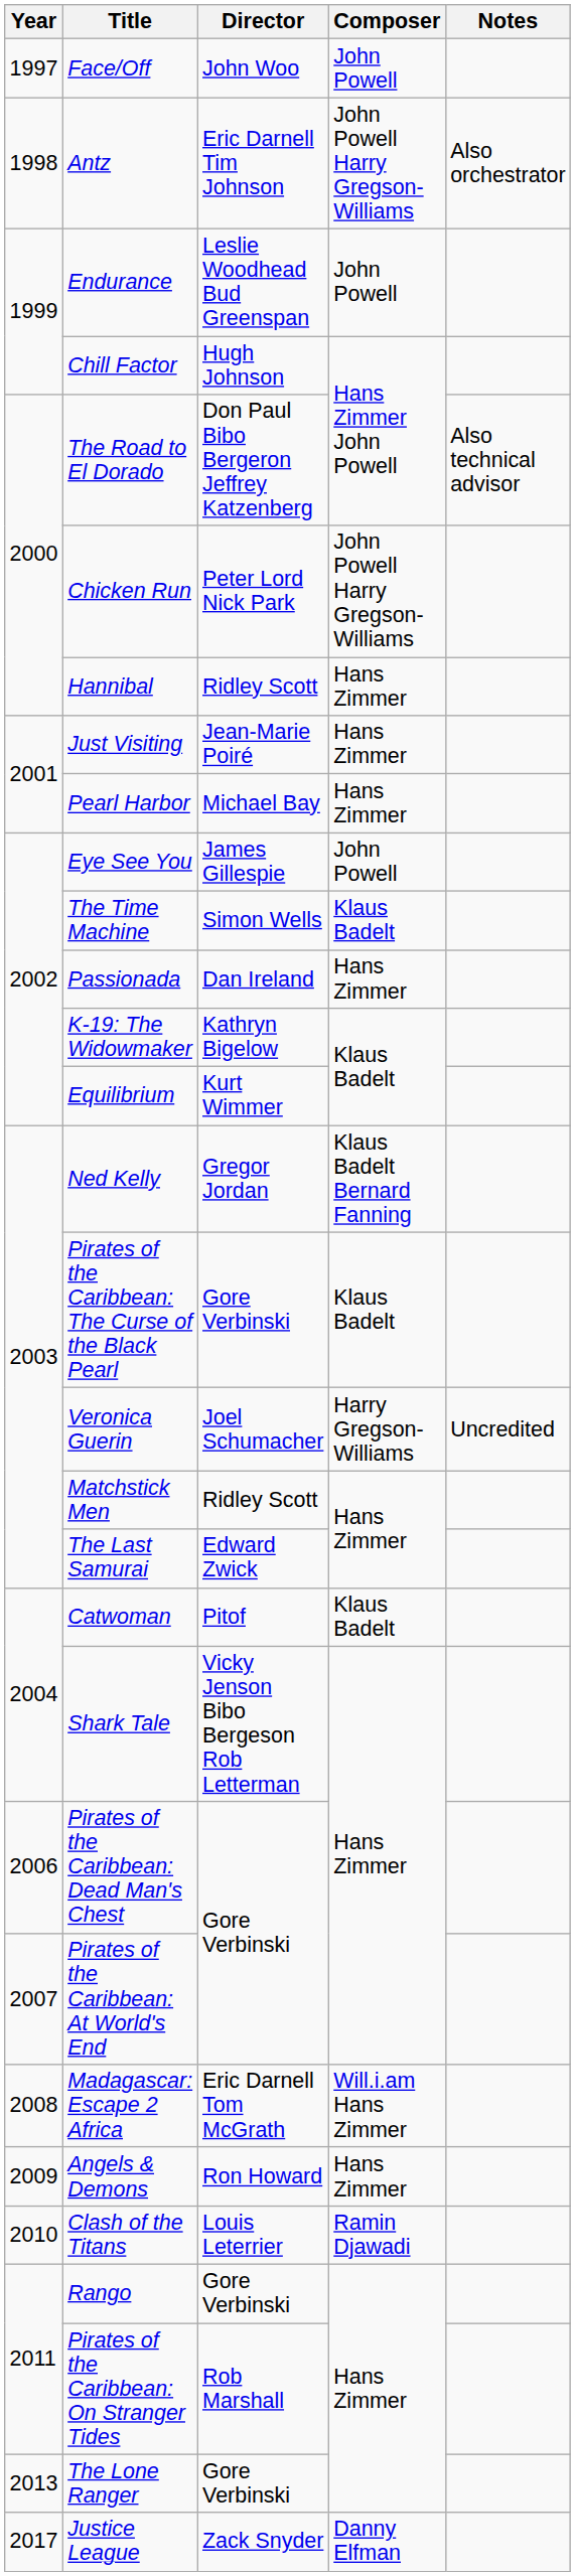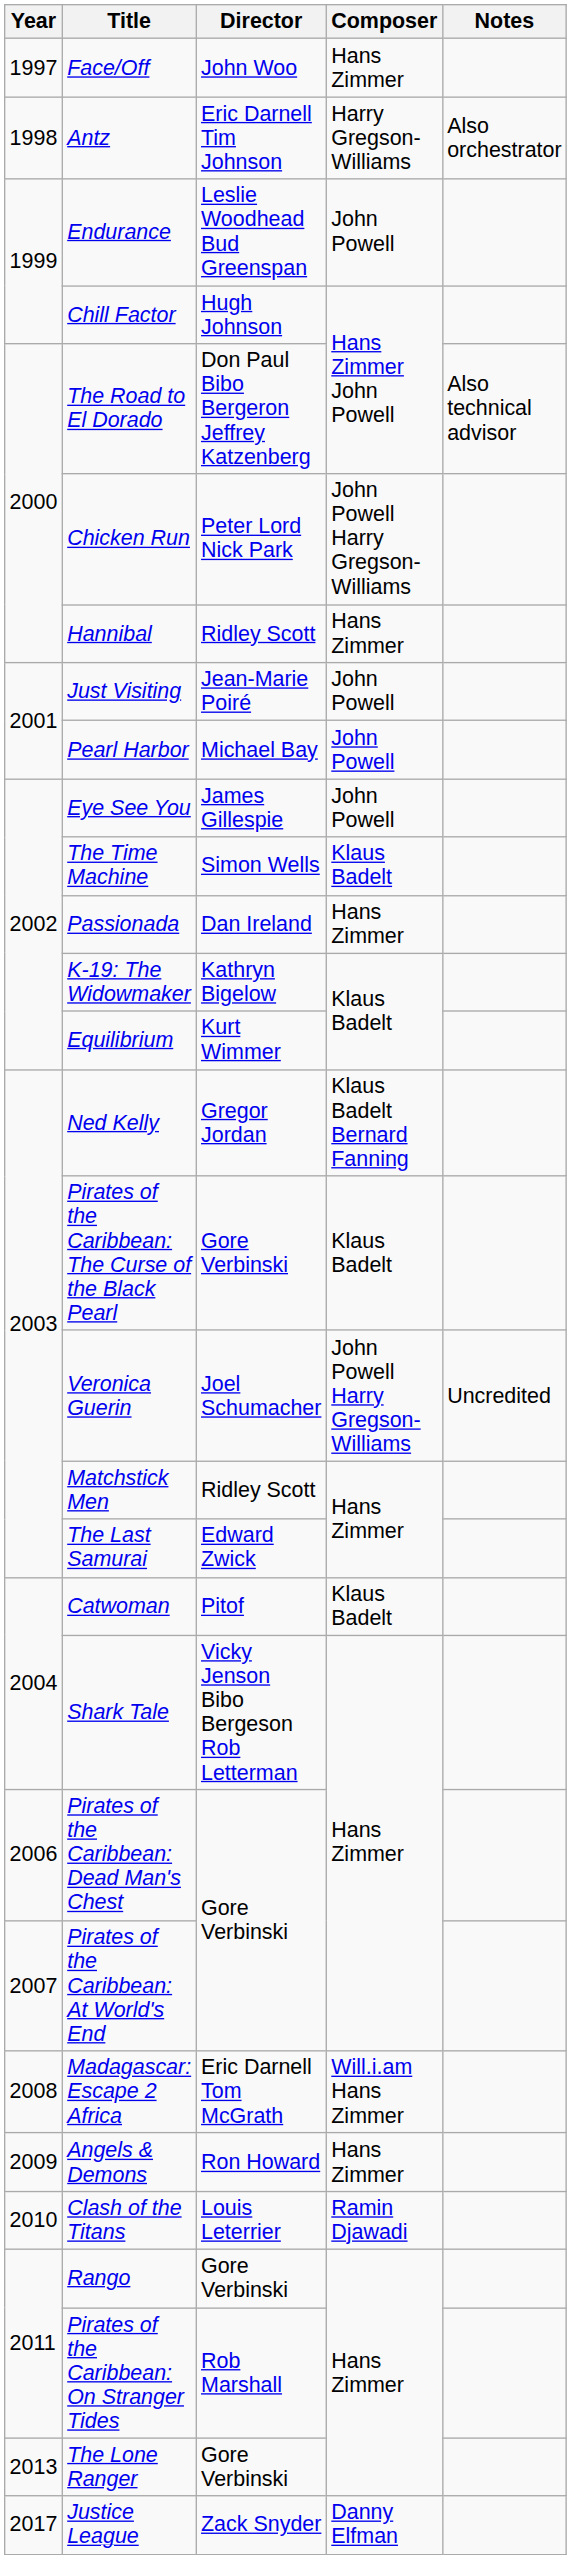 <table class="wikitable sortable" width="50%">
 <tr>
 <th width="30">Year</th>
 <th width="200">Title</th>
 <th width="150">Director</th>
 <th width="300">Composer</th>
 <th>Notes</th>
 </tr>
 <tr>
 <td>1997</td>
 <td><em><a href='#'>Face/Off</a></em></td>
 <td><a href='#'>John Woo</a></td>
-<td><a href='#'>John Powell</a></td>
+<td>Hans Zimmer</td>
 <td></td>
 </tr>
 <tr>
 <td>1998</td>
 <td><em><a href='#'>Antz</a></em></td>
 <td><a href='#'>Eric Darnell</a><br><a href='#'>Tim Johnson</a></td>
-<td>John Powell<br><a href='#'>Harry Gregson-Williams</a></td>
+<td>Harry Gregson-Williams</td>
 <td>Also orchestrator</td>
 </tr>
 <tr>
 <td rowspan="2">1999</td>
 <td><a href='#'><em>Endurance</em></a></td>
 <td><a href='#'>Leslie Woodhead</a><br><a href='#'>Bud Greenspan</a></td>
 <td>John Powell</td>
 <td></td>
 </tr>
 <tr>
 <td><a href='#'><em>Chill Factor</em></a></td>
 <td><a href='#'>Hugh Johnson</a></td>
 <td rowspan="2"><a href='#'>Hans Zimmer</a><br>John Powell</td>
 <td></td>
 </tr>
 <tr>
 <td rowspan="3">2000</td>
 <td><em><a href='#'>The Road to El Dorado</a></em></td>
 <td>Don Paul<br><a href='#'>Bibo Bergeron</a><br><a href='#'>Jeffrey Katzenberg</a></td>
 <td>Also technical advisor</td>
 </tr>
 <tr>
 <td><em><a href='#'>Chicken Run</a></em></td>
 <td><a href='#'>Peter Lord</a><br><a href='#'>Nick Park</a></td>
 <td>John Powell<br>Harry Gregson-Williams</td>
 <td></td>
 </tr>
 <tr>
 <td><a href='#'><em>Hannibal</em></a></td>
 <td><a href='#'>Ridley Scott</a></td>
 <td>Hans Zimmer</td>
 <td></td>
 </tr>
 <tr>
 <td rowspan="2">2001</td>
 <td><a href='#'><em>Just Visiting</em></a></td>
 <td><a href='#'>Jean-Marie Poiré</a></td>
-<td>Hans Zimmer</td>
+<td>John Powell</td>
 <td></td>
 </tr>
 <tr>
 <td><a href='#'><em>Pearl Harbor</em></a></td>
 <td><a href='#'>Michael Bay</a></td>
-<td>Hans Zimmer</td>
+<td><a href='#'>John Powell</a></td>
 <td></td>
 </tr>
 <tr>
 <td rowspan="5">2002</td>
 <td><em><a href='#'>Eye See You</a></em></td>
 <td><a href='#'>James Gillespie</a></td>
 <td>John Powell</td>
 <td></td>
 </tr>
 <tr>
 <td><a href='#'><em>The Time Machine</em></a></td>
 <td><a href='#'>Simon Wells</a></td>
 <td><a href='#'>Klaus Badelt</a></td>
 <td></td>
 </tr>
 <tr>
 <td><em><a href='#'>Passionada</a></em></td>
 <td><a href='#'>Dan Ireland</a></td>
 <td>Hans Zimmer</td>
 <td></td>
 </tr>
 <tr>
 <td><em><a href='#'>K-19: The Widowmaker</a></em></td>
 <td><a href='#'>Kathryn Bigelow</a></td>
 <td rowspan="2">Klaus Badelt</td>
 <td></td>
 </tr>
 <tr>
 <td><a href='#'><em>Equilibrium</em></a></td>
 <td><a href='#'>Kurt Wimmer</a></td>
 <td></td>
 </tr>
 <tr>
 <td rowspan="5">2003</td>
 <td><a href='#'><em>Ned Kelly</em></a></td>
 <td><a href='#'>Gregor Jordan</a></td>
 <td>Klaus Badelt<br><a href='#'>Bernard Fanning</a></td>
 <td></td>
 </tr>
 <tr>
 <td><em><a href='#'>Pirates of the Caribbean:<br>The Curse of the Black Pearl</a></em></td>
 <td><a href='#'>Gore Verbinski</a></td>
 <td>Klaus Badelt</td>
 <td></td>
 </tr>
 <tr>
 <td><a href='#'><em>Veronica Guerin</em></a></td>
 <td><a href='#'>Joel Schumacher</a></td>
-<td>Harry Gregson-Williams</td>
+<td>John Powell<br><a href='#'>Harry Gregson-Williams</a></td>
 <td>Uncredited</td>
 </tr>
 <tr>
 <td><em><a href='#'>Matchstick Men</a></em></td>
 <td>Ridley Scott</td>
 <td rowspan="2">Hans Zimmer</td>
 <td></td>
 </tr>
 <tr>
 <td><em><a href='#'>The Last Samurai</a></em></td>
 <td><a href='#'>Edward Zwick</a></td>
 <td></td>
 </tr>
 <tr>
 <td rowspan="2">2004</td>
 <td><a href='#'><em>Catwoman</em></a></td>
 <td><a href='#'>Pitof</a></td>
 <td>Klaus Badelt</td>
 <td></td>
 </tr>
 <tr>
 <td><em><a href='#'>Shark Tale</a></em></td>
 <td><a href='#'>Vicky Jenson</a><br>Bibo Bergeson<br><a href='#'>Rob Letterman</a></td>
 <td rowspan="3">Hans Zimmer</td>
 <td></td>
 </tr>
 <tr>
 <td>2006</td>
 <td><em><a href='#'>Pirates of the Caribbean:<br>Dead Man's Chest</a></em></td>
 <td rowspan="2">Gore Verbinski</td>
 <td></td>
 </tr>
 <tr>
 <td>2007</td>
 <td><em><a href='#'>Pirates of the Caribbean:<br>At World's End</a></em></td>
 <td></td>
 </tr>
 <tr>
 <td>2008</td>
 <td><em><a href='#'>Madagascar: Escape 2 Africa</a></em></td>
 <td>Eric Darnell<br><a href='#'>Tom McGrath</a></td>
 <td><a href='#'>Will.i.am</a><br>Hans Zimmer</td>
 <td></td>
 </tr>
 <tr>
 <td>2009</td>
 <td><a href='#'><em>Angels & Demons</em></a></td>
 <td><a href='#'>Ron Howard</a></td>
 <td>Hans Zimmer</td>
 <td></td>
 </tr>
 <tr>
 <td>2010</td>
 <td><a href='#'><em>Clash of the Titans</em></a></td>
 <td><a href='#'>Louis Leterrier</a></td>
 <td><a href='#'>Ramin Djawadi</a></td>
 <td></td>
 </tr>
 <tr>
 <td rowspan="2">2011</td>
 <td><a href='#'><em>Rango</em></a></td>
 <td>Gore Verbinski</td>
 <td rowspan="3">Hans Zimmer</td>
 <td></td>
 </tr>
 <tr>
 <td><em><a href='#'>Pirates of the Caribbean:<br>On Stranger Tides</a></em></td>
 <td><a href='#'>Rob Marshall</a></td>
 <td></td>
 </tr>
 <tr>
 <td>2013</td>
 <td><a href='#'><em>The Lone Ranger</em></a></td>
 <td>Gore Verbinski</td>
 <td></td>
 </tr>
 <tr>
 <td>2017</td>
 <td><a href='#'><em>Justice League</em></a></td>
 <td><a href='#'>Zack Snyder</a></td>
 <td><a href='#'>Danny Elfman</a></td>
 <td></td>
 </tr>
 </table>
